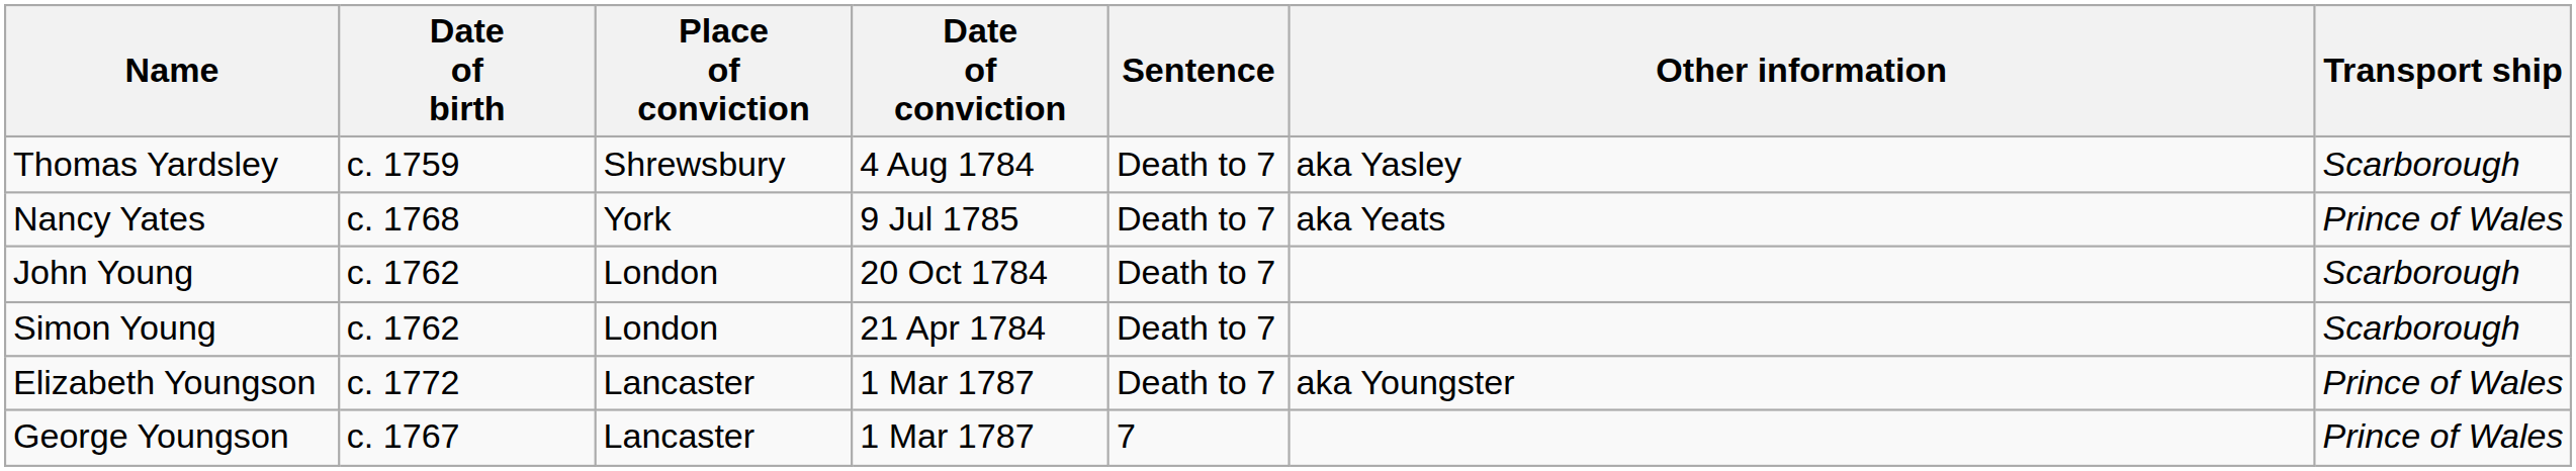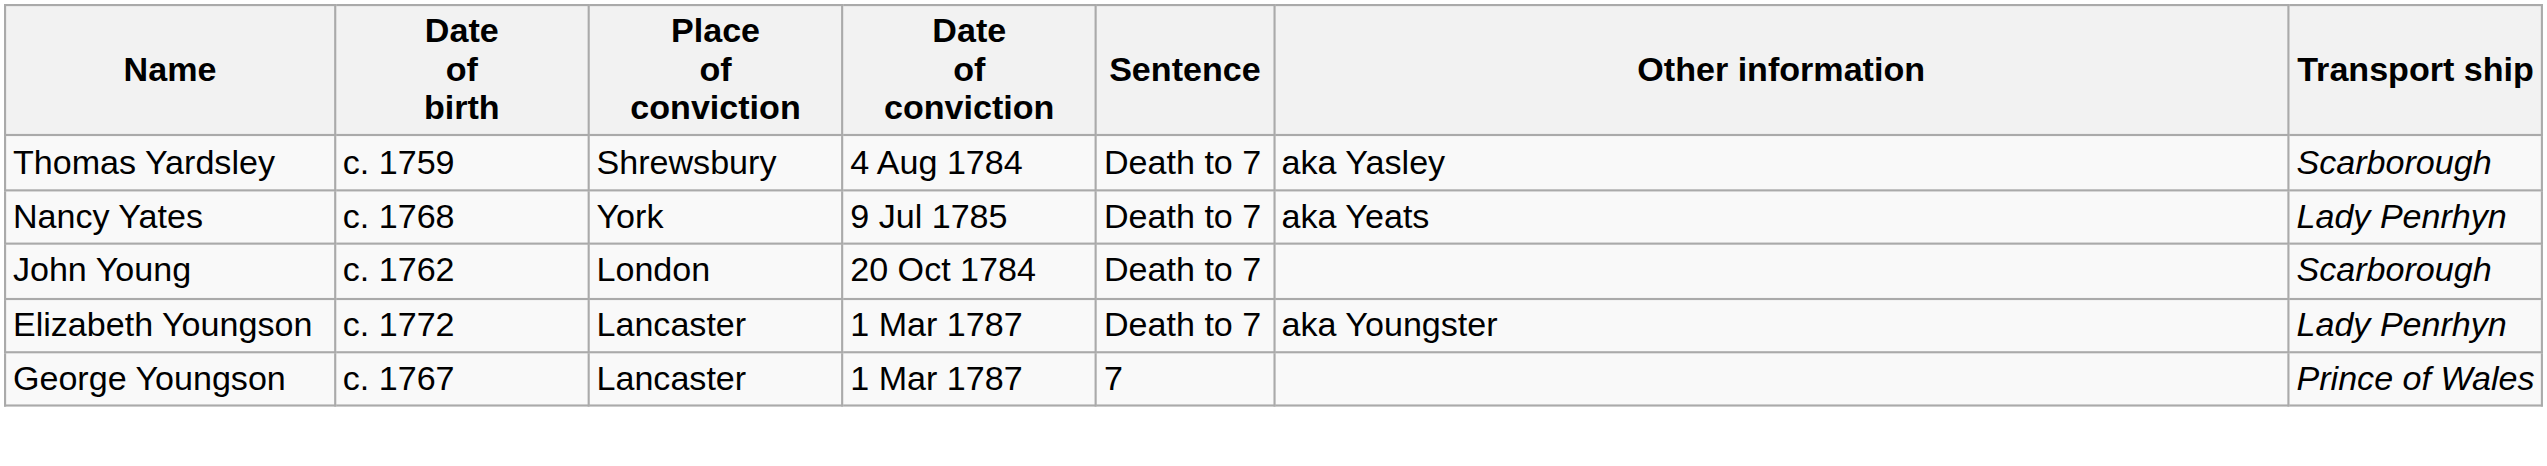 <table class="wikitable sortable plainrowheaders" style="width=1024px;">
 <tr>
 <th style="width: 13%;">Name</th>
 <th style="width: 10%;">Date<br>of<br>birth</th>
 <th style="width: 10%;">Place<br>of<br>conviction</th>
 <th style="width: 10%;">Date<br>of<br>conviction</th>
 <th style="width: 7%;">Sentence</th>
 <th style="width: 40%;">Other information</th>
 <th style="width: 10%;">Transport ship</th>
 </tr>
 <tr>
 <td data-sort-value="YARDSLEY, Thomas">Thomas Yardsley</td>
 <td>c. 1759</td>
 <td>Shrewsbury</td>
 <td>4 Aug 1784</td>
 <td>Death to 7</td>
 <td>aka Yasley</td>
 <td><em>Scarborough</em></td>
 </tr>
 <tr>
 <td data-sort-value="YATES, Nancy">Nancy Yates</td>
 <td>c. 1768</td>
 <td>York</td>
 <td>9 Jul 1785</td>
 <td>Death to 7</td>
 <td>aka Yeats</td>
-<td><em>Prince of Wales</em></td>
+<td><em>Lady Penrhyn</em></td>
 </tr>
 <tr>
 <td data-sort-value="YOUNG, John">John Young</td>
 <td>c. 1762</td>
 <td>London</td>
 <td>20 Oct 1784</td>
 <td>Death to 7</td>
 <td></td>
 <td><em>Scarborough</em></td>
 </tr>
 <tr>
-<td data-sort-value="Young, Simon">Simon Young</td>
-<td>c. 1762</td>
-<td>London</td>
-<td>21 Apr 1784</td>
-<td>Death to 7</td>
-<td></td>
-<td><em>Scarborough</em></td>
-</tr>
-<tr>
 <td data-sort-value="YOUNGSON, Elizabeth">Elizabeth Youngson</td>
 <td>c. 1772</td>
 <td>Lancaster</td>
 <td>1 Mar 1787</td>
 <td>Death to 7</td>
 <td>aka Youngster</td>
-<td><em>Prince of Wales</em></td>
+<td><em>Lady Penrhyn</em></td>
 </tr>
 <tr>
 <td data-sort-value="Youngson, George">George Youngson</td>
 <td>c. 1767</td>
 <td>Lancaster</td>
 <td>1 Mar 1787</td>
 <td>7</td>
 <td></td>
 <td><em>Prince of Wales</em></td>
 </tr>
 </table>
